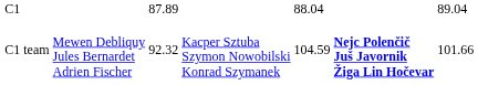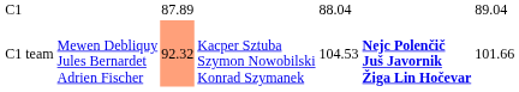 <table>
 <tr>
 <td>C1</td>
 <td></td>
 <td>87.89</td>
 <td></td>
 <td>88.04</td>
 <td></td>
 <td>89.04</td>
 </tr>
 <tr>
 <td>C1 team</td>
 <td><br><a href='#'>Mewen Debliquy</a><br><a href='#'>Jules Bernardet</a><br><a href='#'>Adrien Fischer</a></td>
-<td>92.32</td>
+<td style="background: lightsalmon;">92.32</td>
 <td><br><a href='#'>Kacper Sztuba</a><br><a href='#'>Szymon Nowobilski</a><br><a href='#'>Konrad Szymanek</a></td>
-<td>104.59</td>
+<td>104.53</td>
 <td><strong><br><a href='#'>Nejc Polenčič</a><br><a href='#'>Juš Javornik</a><br><a href='#'>Žiga Lin Hočevar</a></strong></td>
 <td>101.66</td>
 </tr>
 </table>
